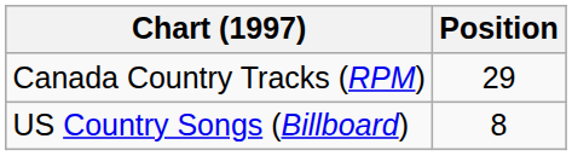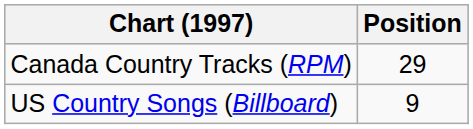 <table class="wikitable sortable">
 <tr>
 <th scope="col">Chart (1997)</th>
 <th scope="col">Position</th>
 </tr>
 <tr>
 <td>Canada Country Tracks (<em><a href='#'>RPM</a></em>)</td>
 <td align="center">29</td>
 </tr>
 <tr>
 <td>US <a href='#'>Country Songs</a> (<em><a href='#'>Billboard</a></em>)</td>
-<td align="center">8</td>
+<td align="center">9</td>
 </tr>
 </table>
